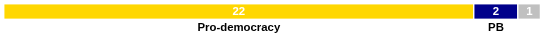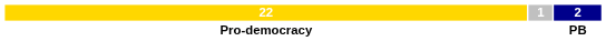 <table style="width:60%; text-align:center;">
 <tr style="color:white;">
 <td style="background:gold; width:88%;"><strong>22</strong></td>
+<td style="background:silver; width:4%;"><strong>1</strong></td>
 <td style="background:darkblue; width:8%;"><strong>2</strong></td>
-<td style="background:silver; width:4%;"><strong>1</strong></td>
 </tr>
 <tr>
 <td><span><strong>Pro-democracy</strong></span></td>
+<td></td>
 <td><span><strong>PB</strong></span></td>
-<td></td>
 </tr>
 </table>
